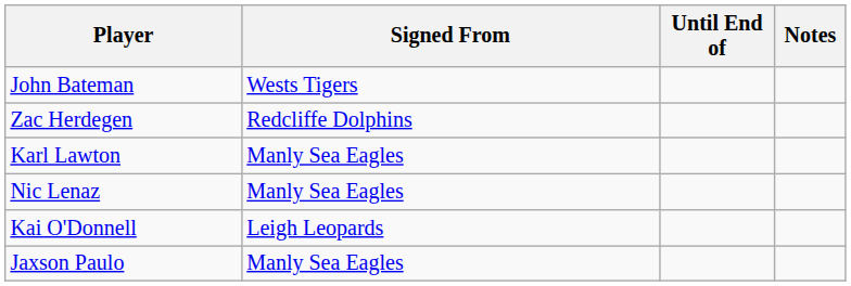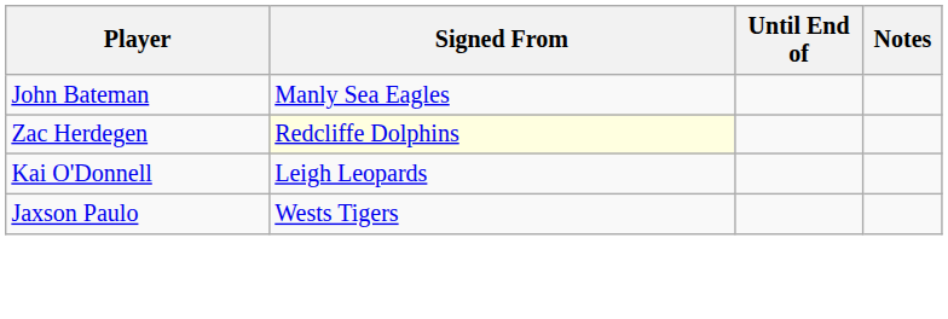 <table class="wikitable" style="font-size:90%">
 <tr bgcolor="#efefef">
 <th width="150">Player</th>
 <th width="270">Signed From</th>
 <th width="70">Until End of</th>
 <th width="40">Notes</th>
 </tr>
 <tr>
 <td><a href='#'>John Bateman</a></td>
-<td> <a href='#'>Wests Tigers</a></td>
+<td> <a href='#'>Manly Sea Eagles</a></td>
 <td></td>
 <td></td>
 </tr>
 <tr>
 <td><a href='#'>Zac Herdegen</a></td>
-<td> <a href='#'>Redcliffe Dolphins</a></td>
-<td></td>
-<td></td>
-</tr>
-<tr>
-<td><a href='#'>Karl Lawton</a></td>
-<td> <a href='#'>Manly Sea Eagles</a></td>
-<td></td>
-<td></td>
-</tr>
-<tr>
-<td><a href='#'>Nic Lenaz</a></td>
-<td> <a href='#'>Manly Sea Eagles</a></td>
+<td style="background: lightyellow;"> <a href='#'>Redcliffe Dolphins</a></td>
 <td></td>
 <td></td>
 </tr>
 <tr>
 <td><a href='#'>Kai O'Donnell</a></td>
 <td> <a href='#'>Leigh Leopards</a></td>
 <td></td>
 <td></td>
 </tr>
 <tr>
 <td><a href='#'>Jaxson Paulo</a></td>
-<td> <a href='#'>Manly Sea Eagles</a></td>
+<td> <a href='#'>Wests Tigers</a></td>
 <td></td>
 <td></td>
 </tr>
 </table>
